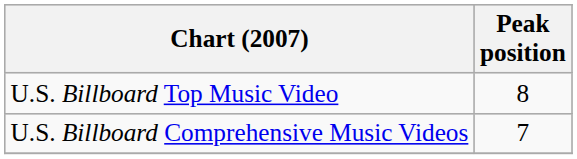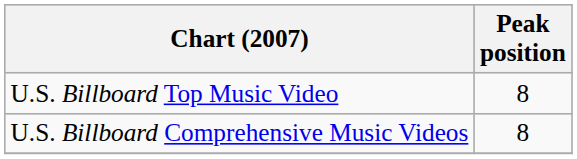 <table class="wikitable sortable">
 <tr>
 <th>Chart (2007)</th>
 <th>Peak<br>position</th>
 </tr>
 <tr>
 <td align="left">U.S. <em>Billboard</em> <a href='#'>Top Music Video</a></td>
 <td align="center">8</td>
 </tr>
 <tr>
 <td align="left">U.S. <em>Billboard</em> <a href='#'>Comprehensive Music Videos</a></td>
-<td align="center">7</td>
+<td align="center">8</td>
 </tr>
 <tr>
 </tr>
 </table>
